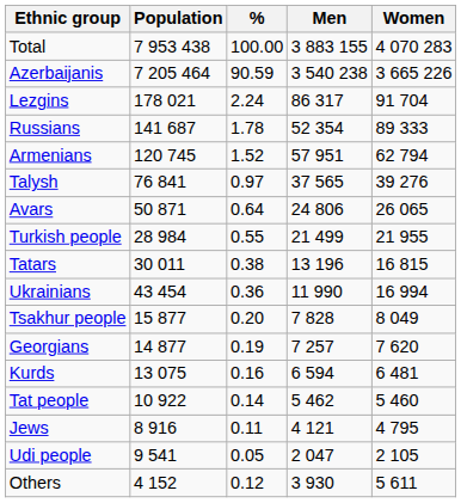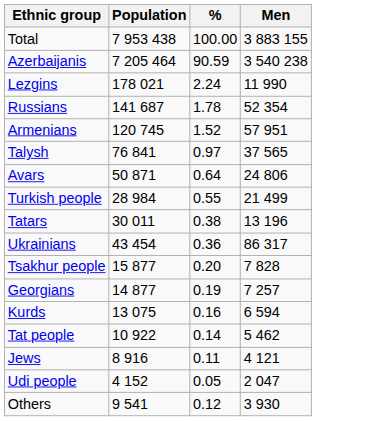 <table class="wikitable">
 <tr>
 <th>Ethnic  group</th>
 <th>Population</th>
 <th>%</th>
 <th>Men</th>
-<th>Women</th>
 </tr>
 <tr>
 <td>Total</td>
 <td>7  953 438</td>
 <td>100.00</td>
 <td>3  883 155</td>
-<td>4  070 283</td>
 </tr>
 <tr>
 <td><a href='#'>Azerbaijanis</a></td>
 <td>7  205 464</td>
 <td>90.59</td>
 <td>3  540 238</td>
-<td>3  665 226</td>
 </tr>
 <tr>
 <td><a href='#'>Lezgins</a></td>
 <td>178  021</td>
 <td>2.24</td>
-<td>86  317</td>
-<td>91  704</td>
+<td>11  990</td>
 </tr>
 <tr>
 <td><a href='#'>Russians</a></td>
 <td>141  687</td>
 <td>1.78</td>
 <td>52  354</td>
-<td>89  333</td>
 </tr>
 <tr>
 <td><a href='#'>Armenians</a></td>
 <td>120  745</td>
 <td>1.52</td>
 <td>57  951</td>
-<td>62  794</td>
 </tr>
 <tr>
 <td><a href='#'>Talysh</a></td>
 <td>76  841</td>
 <td>0.97</td>
 <td>37  565</td>
-<td>39  276</td>
 </tr>
 <tr>
 <td><a href='#'>Avars</a></td>
 <td>50  871</td>
 <td>0.64</td>
 <td>24  806</td>
-<td>26  065</td>
 </tr>
 <tr>
 <td><a href='#'>Turkish people</a></td>
 <td>28  984</td>
 <td>0.55</td>
 <td>21  499</td>
-<td>21  955</td>
 </tr>
 <tr>
 <td><a href='#'>Tatars</a></td>
 <td>30  011</td>
 <td>0.38</td>
 <td>13  196</td>
-<td>16  815</td>
 </tr>
 <tr>
 <td><a href='#'>Ukrainians</a></td>
 <td>43  454</td>
 <td>0.36</td>
-<td>11  990</td>
-<td>16  994</td>
+<td>86  317</td>
 </tr>
 <tr>
 <td><a href='#'>Tsakhur people</a></td>
 <td>15  877</td>
 <td>0.20</td>
 <td>7  828</td>
-<td>8  049</td>
 </tr>
 <tr>
 <td><a href='#'>Georgians</a></td>
 <td>14  877</td>
 <td>0.19</td>
 <td>7  257</td>
-<td>7  620</td>
 </tr>
 <tr>
 <td><a href='#'>Kurds</a></td>
 <td>13  075</td>
 <td>0.16</td>
 <td>6  594</td>
-<td>6  481</td>
 </tr>
 <tr>
 <td><a href='#'>Tat people</a></td>
 <td>10  922</td>
 <td>0.14</td>
 <td>5  462</td>
-<td>5  460</td>
 </tr>
 <tr>
 <td><a href='#'>Jews</a></td>
 <td>8  916</td>
 <td>0.11</td>
 <td>4  121</td>
-<td>4  795</td>
 </tr>
 <tr>
 <td><a href='#'>Udi people</a></td>
-<td>9  541</td>
+<td>4  152</td>
 <td>0.05</td>
 <td>2  047</td>
-<td>2  105</td>
 </tr>
 <tr>
 <td>Others</td>
-<td>4  152</td>
+<td>9  541</td>
 <td>0.12</td>
 <td>3  930</td>
-<td>5  611</td>
 </tr>
 </table>
